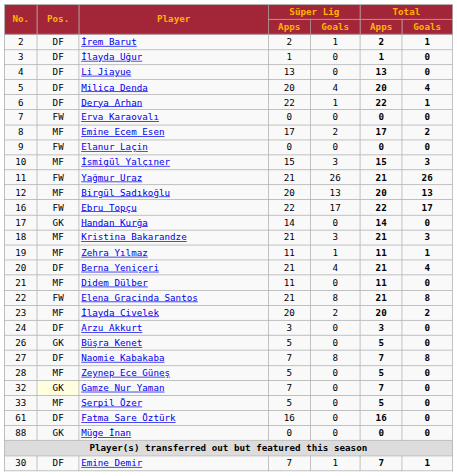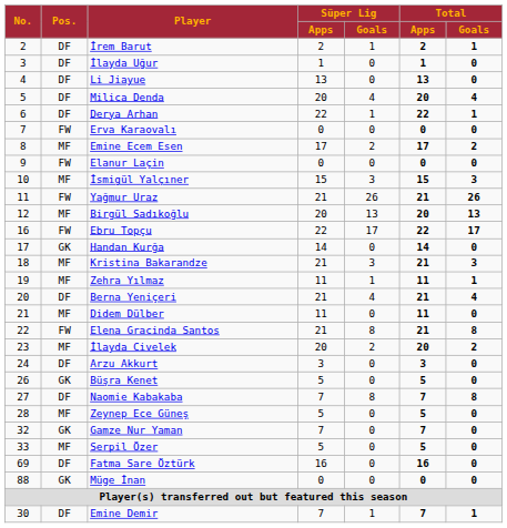 <table class="wikitable sortable" style="text-align:center;width:50%;">
 <tr>
 <th rowspan=2 style=background-color:#A32638;color:#FFB300>No.</th>
 <th rowspan=2 style=background-color:#A32638;color:#FFB300>Pos.</th>
 <th rowspan=2 style=background-color:#A32638;color:#FFB300>Player</th>
 <th colspan=2 style=background:#A32638;color:#FFB300>Süper Lig</th>
 <th colspan=2 style=background:#A32638;color:#FFB300>Total</th>
 </tr>
 <tr>
 <th style=background-color:#A32638;color:#FFB300>Apps</th>
 <th style=background-color:#A32638;color:#FFB300>Goals</th>
 <th style=background-color:#A32638;color:#FFB300>Apps</th>
 <th style=background-color:#A32638;color:#FFB300>Goals</th>
 </tr>
 <tr>
 <td>2</td>
 <td>DF</td>
 <td align=left> <a href='#'>İrem Barut</a></td>
 <td>2</td>
 <td>1</td>
 <td><strong>2</strong></td>
 <td><strong>1</strong></td>
 </tr>
 <tr>
 <td>3</td>
 <td>DF</td>
 <td align=left> <a href='#'>İlayda Uğur</a></td>
 <td>1</td>
 <td>0</td>
 <td><strong>1</strong></td>
 <td><strong>0</strong></td>
 </tr>
 <tr>
 <td>4</td>
 <td>DF</td>
 <td align=left> <a href='#'>Li Jiayue</a></td>
 <td>13</td>
 <td>0</td>
 <td><strong>13</strong></td>
 <td><strong>0</strong></td>
 </tr>
 <tr>
 <td>5</td>
 <td>DF</td>
 <td align=left> <a href='#'>Milica Denda</a></td>
 <td>20</td>
 <td>4</td>
 <td><strong>20</strong></td>
 <td><strong>4</strong></td>
 </tr>
 <tr>
 <td>6</td>
 <td>DF</td>
 <td align=left> <a href='#'>Derya Arhan</a></td>
 <td>22</td>
 <td>1</td>
 <td><strong>22</strong></td>
 <td><strong>1</strong></td>
 </tr>
 <tr>
 <td>7</td>
 <td>FW</td>
 <td align=left> <a href='#'>Erva Karaovalı</a></td>
 <td>0</td>
 <td>0</td>
 <td><strong>0</strong></td>
 <td><strong>0</strong></td>
 </tr>
 <tr>
 <td>8</td>
 <td>MF</td>
 <td align=left> <a href='#'>Emine Ecem Esen</a></td>
 <td>17</td>
 <td>2</td>
 <td><strong>17</strong></td>
 <td><strong>2</strong></td>
 </tr>
 <tr>
 <td>9</td>
 <td>FW</td>
 <td align=left> <a href='#'>Elanur Laçin</a></td>
 <td>0</td>
 <td>0</td>
 <td><strong>0</strong></td>
 <td><strong>0</strong></td>
 </tr>
 <tr>
 <td>10</td>
 <td>MF</td>
 <td align=left> <a href='#'>İsmigül Yalçıner</a></td>
 <td>15</td>
 <td>3</td>
 <td><strong>15</strong></td>
 <td><strong>3</strong></td>
 </tr>
 <tr>
 <td>11</td>
 <td>FW</td>
 <td align=left> <a href='#'>Yağmur Uraz</a></td>
 <td>21</td>
 <td>26</td>
 <td><strong>21</strong></td>
 <td><strong>26</strong></td>
 </tr>
 <tr>
 <td>12</td>
 <td>MF</td>
 <td align=left> <a href='#'>Birgül Sadıkoğlu</a></td>
 <td>20</td>
 <td>13</td>
 <td><strong>20</strong></td>
 <td><strong>13</strong></td>
 </tr>
 <tr>
 <td>16</td>
 <td>FW</td>
 <td align=left> <a href='#'>Ebru Topçu</a></td>
 <td>22</td>
 <td>17</td>
 <td><strong>22</strong></td>
 <td><strong>17</strong></td>
 </tr>
 <tr>
 <td>17</td>
 <td>GK</td>
 <td align=left> <a href='#'>Handan Kurğa</a></td>
 <td>14</td>
 <td>0</td>
 <td><strong>14</strong></td>
 <td><strong>0</strong></td>
 </tr>
 <tr>
 <td>18</td>
 <td>MF</td>
 <td align=left> <a href='#'>Kristina Bakarandze</a></td>
 <td>21</td>
 <td>3</td>
 <td><strong>21</strong></td>
 <td><strong>3</strong></td>
 </tr>
 <tr>
 <td>19</td>
 <td>MF</td>
 <td align=left> <a href='#'>Zehra Yılmaz</a></td>
 <td>11</td>
 <td>1</td>
 <td><strong>11</strong></td>
 <td><strong>1</strong></td>
 </tr>
 <tr>
 <td>20</td>
 <td>DF</td>
 <td align=left> <a href='#'>Berna Yeniçeri</a></td>
 <td>21</td>
 <td>4</td>
 <td><strong>21</strong></td>
 <td><strong>4</strong></td>
 </tr>
 <tr>
 <td>21</td>
 <td>MF</td>
 <td align=left> <a href='#'>Didem Dülber</a></td>
 <td>11</td>
 <td>0</td>
 <td><strong>11</strong></td>
 <td><strong>0</strong></td>
 </tr>
 <tr>
 <td>22</td>
 <td>FW</td>
 <td align=left> <a href='#'>Elena Gracinda Santos</a></td>
 <td>21</td>
 <td>8</td>
 <td><strong>21</strong></td>
 <td><strong>8</strong></td>
 </tr>
 <tr>
 <td>23</td>
 <td>MF</td>
 <td align=left> <a href='#'>İlayda Civelek</a></td>
 <td>20</td>
 <td>2</td>
 <td><strong>20</strong></td>
 <td><strong>2</strong></td>
 </tr>
 <tr>
 <td>24</td>
 <td>DF</td>
 <td align=left> <a href='#'>Arzu Akkurt</a></td>
 <td>3</td>
 <td>0</td>
 <td><strong>3</strong></td>
 <td><strong>0</strong></td>
 </tr>
 <tr>
 <td>26</td>
 <td>GK</td>
 <td align=left> <a href='#'>Büşra Kenet</a></td>
 <td>5</td>
 <td>0</td>
 <td><strong>5</strong></td>
 <td><strong>0</strong></td>
 </tr>
 <tr>
 <td>27</td>
 <td>DF</td>
 <td align=left> <a href='#'>Naomie Kabakaba</a></td>
 <td>7</td>
 <td>8</td>
 <td><strong>7</strong></td>
 <td><strong>8</strong></td>
 </tr>
 <tr>
 <td>28</td>
 <td>MF</td>
 <td align=left> <a href='#'>Zeynep Ece Güneş</a></td>
 <td>5</td>
 <td>0</td>
 <td><strong>5</strong></td>
 <td><strong>0</strong></td>
 </tr>
 <tr>
 <td>32</td>
-<td style="background: lightyellow;">GK</td>
+<td>GK</td>
 <td align=left> <a href='#'>Gamze Nur Yaman</a></td>
 <td>7</td>
 <td>0</td>
 <td><strong>7</strong></td>
 <td><strong>0</strong></td>
 </tr>
 <tr>
 <td>33</td>
 <td>MF</td>
 <td align=left> <a href='#'>Serpil Özer</a></td>
 <td>5</td>
 <td>0</td>
 <td><strong>5</strong></td>
 <td><strong>0</strong></td>
 </tr>
 <tr>
-<td>61</td>
+<td>69</td>
 <td>DF</td>
 <td align=left> <a href='#'>Fatma Sare Öztürk</a></td>
 <td>16</td>
 <td>0</td>
 <td><strong>16</strong></td>
 <td><strong>0</strong></td>
 </tr>
 <tr>
 <td>88</td>
 <td>GK</td>
 <td align=left> <a href='#'>Müge İnan</a></td>
 <td>0</td>
 <td>0</td>
 <td><strong>0</strong></td>
 <td><strong>0</strong></td>
 </tr>
 <tr>
 <th colspan=15 style=background:#dcdcdc>Player(s) transferred out but featured this season</th>
 </tr>
 <tr>
 <td>30</td>
 <td>DF</td>
 <td align=left> <a href='#'>Emine Demir</a></td>
 <td>7</td>
 <td>1</td>
 <td><strong>7</strong></td>
 <td><strong>1</strong></td>
 </tr>
 </table>
